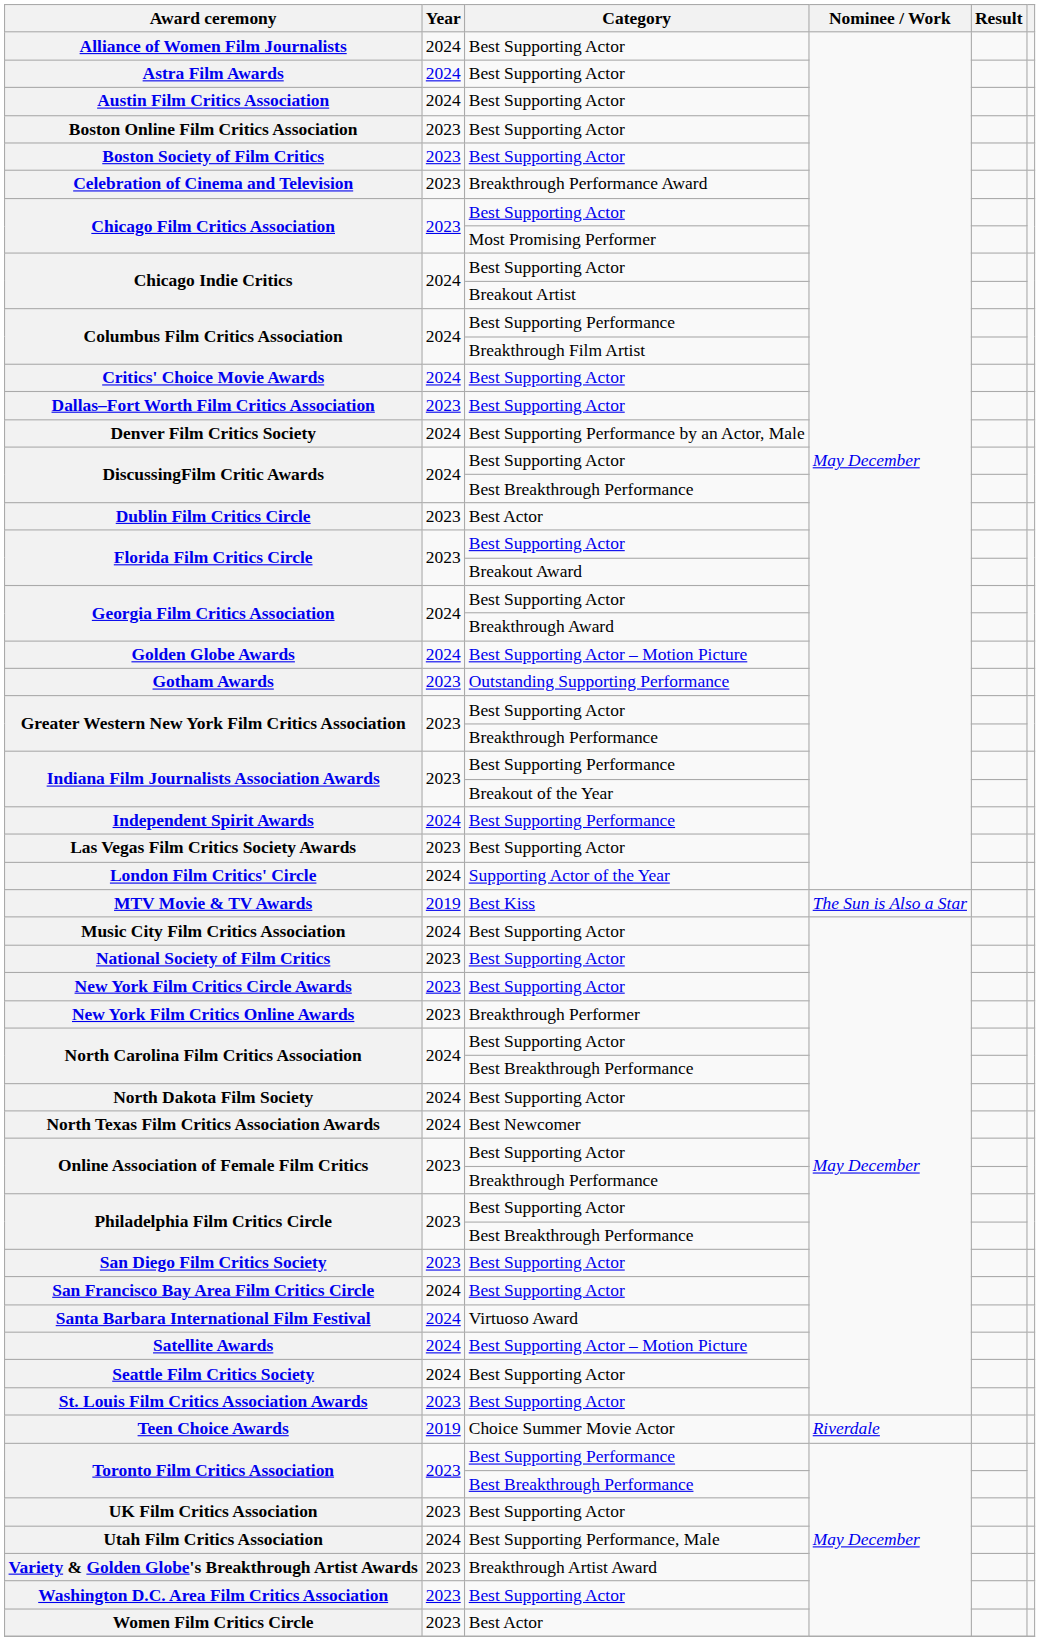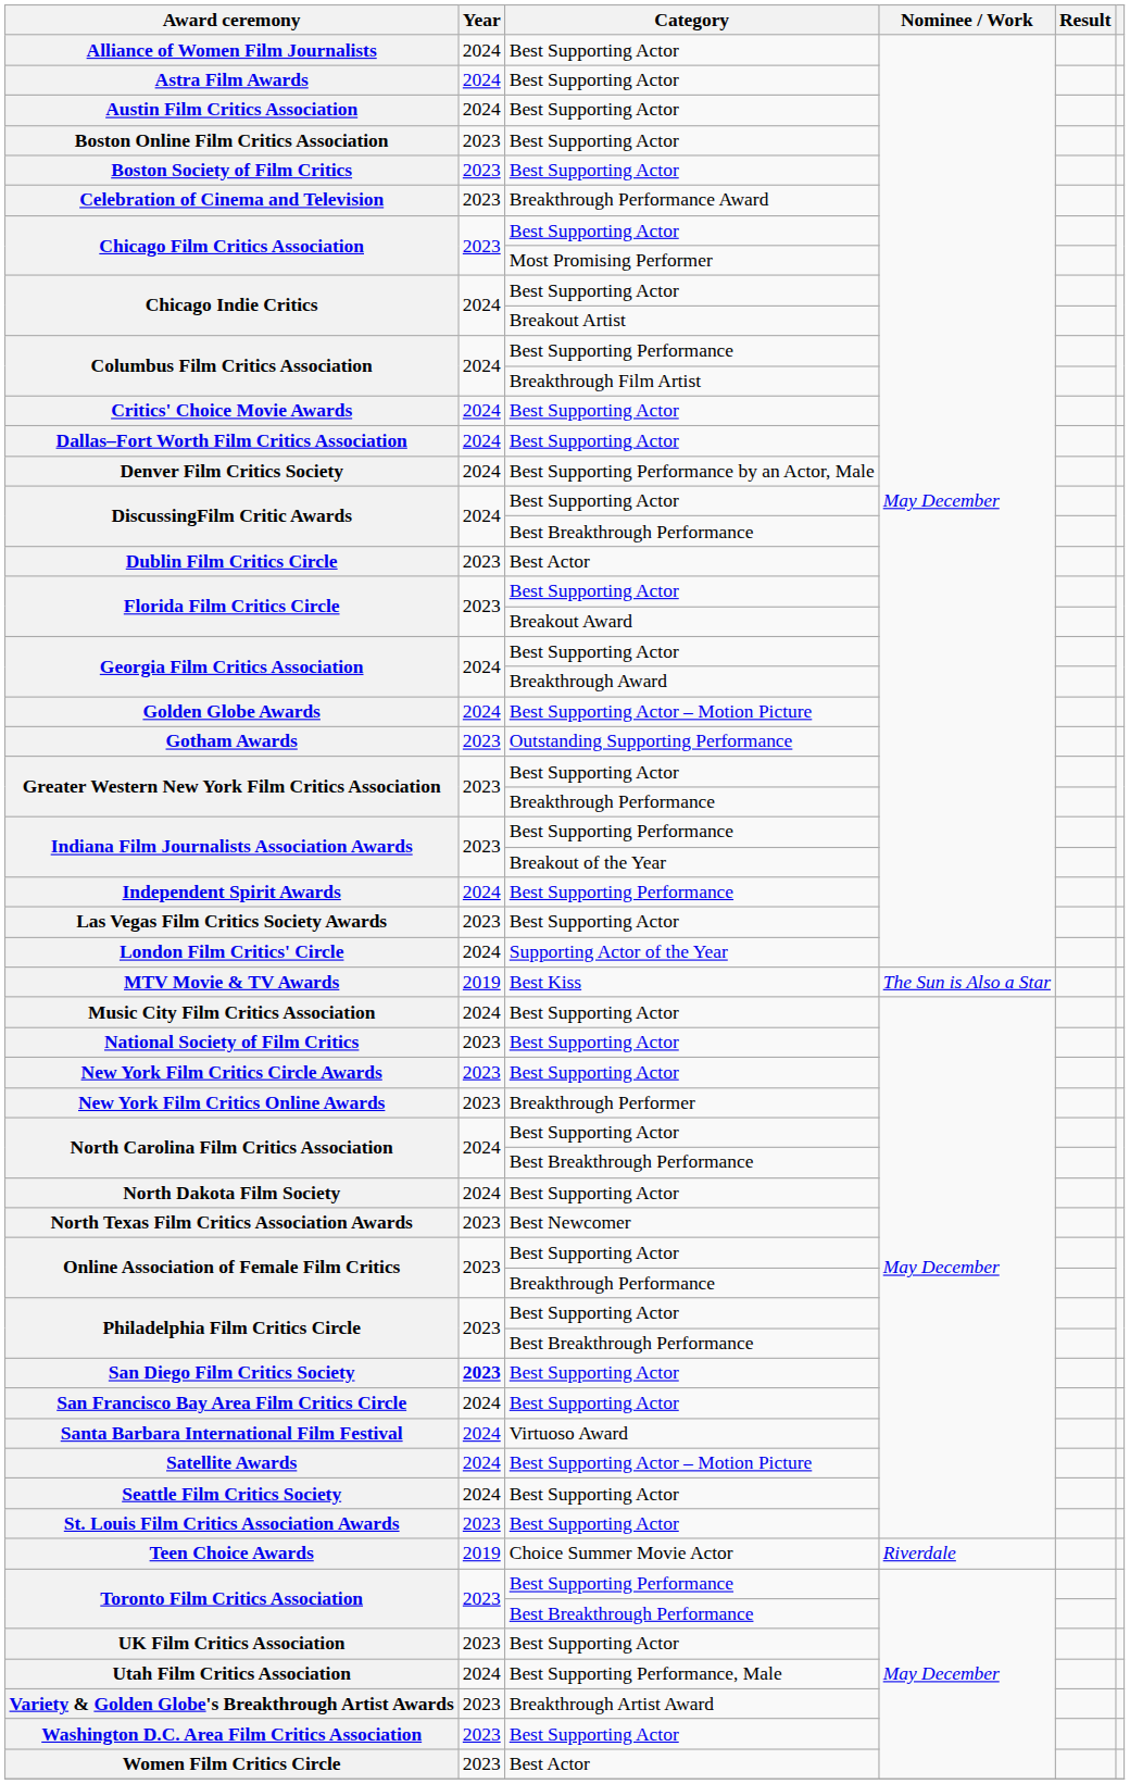 <table class="wikitable plainrowheaders sortable">
 <tr>
 <th scope="col">Award ceremony</th>
 <th scope="col">Year</th>
 <th scope="col">Category</th>
 <th scope="col">Nominee / Work</th>
 <th scope="col">Result</th>
 <th scope="col" class="sortable"></th>
 </tr>
 <tr>
 <th scope="row"><a href='#'>Alliance of Women Film Journalists</a></th>
 <td>2024</td>
 <td>Best Supporting Actor</td>
 <td rowspan="31"><em><a href='#'>May December</a></em></td>
 <td></td>
 <td></td>
 </tr>
 <tr>
 <th scope="row"><a href='#'>Astra Film Awards</a></th>
 <td><a href='#'>2024</a></td>
 <td>Best Supporting Actor</td>
 <td></td>
 <td align="center"></td>
 </tr>
 <tr>
 <th scope="row"><a href='#'>Austin Film Critics Association</a></th>
 <td>2024</td>
 <td>Best Supporting Actor</td>
 <td></td>
 <td></td>
 </tr>
 <tr>
 <th scope="row">Boston Online Film Critics Association</th>
 <td>2023</td>
 <td>Best Supporting Actor</td>
 <td></td>
 <td></td>
 </tr>
 <tr>
 <th scope="row"><a href='#'>Boston Society of Film Critics</a></th>
 <td><a href='#'>2023</a></td>
 <td><a href='#'>Best Supporting Actor</a></td>
 <td></td>
 <td align="center"></td>
 </tr>
 <tr>
 <th scope="row"><a href='#'>Celebration of Cinema and Television</a></th>
 <td>2023</td>
 <td>Breakthrough Performance Award</td>
 <td></td>
 <td align="center"></td>
 </tr>
 <tr>
 <th scope="row" rowspan="2"><a href='#'>Chicago Film Critics Association</a></th>
 <td rowspan="2"><a href='#'>2023</a></td>
 <td><a href='#'>Best Supporting Actor</a></td>
 <td></td>
 <td rowspan="2" align="center"></td>
 </tr>
 <tr>
 <td>Most Promising Performer</td>
 <td></td>
 </tr>
 <tr>
 <th scope="row" rowspan="2">Chicago Indie Critics</th>
 <td rowspan="2">2024</td>
 <td>Best Supporting Actor</td>
 <td></td>
 <td rowspan="2"></td>
 </tr>
 <tr>
 <td>Breakout Artist</td>
 <td></td>
 </tr>
 <tr>
 <th scope="row" rowspan="2">Columbus Film Critics Association</th>
 <td rowspan="2">2024</td>
 <td>Best Supporting Performance</td>
 <td></td>
 <td rowspan="2"></td>
 </tr>
 <tr>
 <td>Breakthrough Film Artist</td>
 <td></td>
 </tr>
 <tr>
 <th scope="row"><a href='#'>Critics' Choice Movie Awards</a></th>
 <td><a href='#'>2024</a></td>
 <td><a href='#'>Best Supporting Actor</a></td>
 <td></td>
 <td align="center"></td>
 </tr>
 <tr>
 <th scope="row"><a href='#'>Dallas–Fort Worth Film Critics Association</a></th>
-<td><a href='#'>2023</a></td>
+<td><a href='#'>2024</a></td>
 <td><a href='#'>Best Supporting Actor</a></td>
 <td></td>
 <td></td>
 </tr>
 <tr>
 <th scope="row">Denver Film Critics Society</th>
 <td>2024</td>
 <td>Best Supporting Performance by an Actor, Male</td>
 <td></td>
 <td></td>
 </tr>
 <tr>
 <th scope="row" rowspan="2">DiscussingFilm Critic Awards</th>
 <td rowspan="2">2024</td>
 <td>Best Supporting Actor</td>
 <td></td>
 <td rowspan="2"></td>
 </tr>
 <tr>
 <td>Best Breakthrough Performance</td>
 <td></td>
 </tr>
 <tr>
 <th scope="row"><a href='#'>Dublin Film Critics Circle</a></th>
 <td>2023</td>
 <td>Best Actor</td>
 <td></td>
 <td></td>
 </tr>
 <tr>
 <th scope="row" rowspan="2"><a href='#'>Florida Film Critics Circle</a></th>
 <td rowspan="2">2023</td>
 <td><a href='#'>Best Supporting Actor</a></td>
 <td></td>
 <td rowspan="2"></td>
 </tr>
 <tr>
 <td>Breakout Award</td>
 <td></td>
 </tr>
 <tr>
 <th scope="row" rowspan="2"><a href='#'>Georgia Film Critics Association</a></th>
 <td rowspan="2">2024</td>
 <td>Best Supporting Actor</td>
 <td></td>
 <td rowspan="2"></td>
 </tr>
 <tr>
 <td>Breakthrough Award</td>
 <td></td>
 </tr>
 <tr>
 <th scope="row"><a href='#'>Golden Globe Awards</a></th>
 <td><a href='#'>2024</a></td>
 <td><a href='#'>Best Supporting Actor – Motion Picture</a></td>
 <td></td>
 <td align="center"></td>
 </tr>
 <tr>
 <th scope="row"><a href='#'>Gotham Awards</a></th>
 <td><a href='#'>2023</a></td>
 <td><a href='#'>Outstanding Supporting Performance</a></td>
 <td></td>
 <td align="center"></td>
 </tr>
 <tr>
 <th scope="row" rowspan="2">Greater Western New York Film Critics Association</th>
 <td rowspan="2">2023</td>
 <td>Best Supporting Actor</td>
 <td></td>
 <td rowspan="2"></td>
 </tr>
 <tr>
 <td>Breakthrough Performance</td>
 <td></td>
 </tr>
 <tr>
 <th scope="row" rowspan="2"><a href='#'>Indiana Film Journalists Association Awards</a></th>
 <td rowspan="2">2023</td>
 <td>Best Supporting Performance</td>
 <td></td>
 <td rowspan="2" align="center"></td>
 </tr>
 <tr>
 <td>Breakout of the Year</td>
 <td></td>
 </tr>
 <tr>
 <th scope="row"><a href='#'>Independent Spirit Awards</a></th>
 <td><a href='#'>2024</a></td>
 <td><a href='#'>Best Supporting Performance</a></td>
 <td></td>
 <td align="center"></td>
 </tr>
 <tr>
 <th scope="row">Las Vegas Film Critics Society Awards</th>
 <td>2023</td>
 <td>Best Supporting Actor</td>
 <td></td>
 <td align="center"></td>
 </tr>
 <tr>
 <th scope="row"><a href='#'>London Film Critics' Circle</a></th>
 <td>2024</td>
 <td><a href='#'>Supporting Actor of the Year</a></td>
 <td></td>
 <td></td>
 </tr>
 <tr>
 <th scope="row"><a href='#'>MTV Movie & TV Awards</a></th>
 <td><a href='#'>2019</a></td>
 <td><a href='#'>Best Kiss</a></td>
 <td><a href='#'><em>The Sun is Also a Star</em></a></td>
 <td></td>
 <td align="center"></td>
 </tr>
 <tr>
 <th scope="row">Music City Film Critics Association</th>
 <td>2024</td>
 <td>Best Supporting Actor</td>
 <td rowspan="18"><em><a href='#'>May December</a></em></td>
 <td></td>
 <td></td>
 </tr>
 <tr>
 <th scope="row"><a href='#'>National Society of Film Critics</a></th>
 <td>2023</td>
 <td><a href='#'>Best Supporting Actor</a></td>
 <td></td>
 <td></td>
 </tr>
 <tr>
 <th scope="row"><a href='#'>New York Film Critics Circle Awards</a></th>
 <td><a href='#'>2023</a></td>
 <td><a href='#'>Best Supporting Actor</a></td>
 <td></td>
 <td align="center"></td>
 </tr>
 <tr>
 <th scope="row"><a href='#'>New York Film Critics Online Awards</a></th>
 <td>2023</td>
 <td>Breakthrough Performer</td>
 <td></td>
 <td></td>
 </tr>
 <tr>
 <th scope="row" rowspan="2">North Carolina Film Critics Association</th>
 <td rowspan="2">2024</td>
 <td>Best Supporting Actor</td>
 <td></td>
 <td rowspan="2"></td>
 </tr>
 <tr>
 <td>Best Breakthrough Performance</td>
 <td></td>
 </tr>
 <tr>
 <th scope="row">North Dakota Film Society</th>
 <td>2024</td>
 <td>Best Supporting Actor</td>
 <td></td>
 <td></td>
 </tr>
 <tr>
 <th scope="row">North Texas Film Critics Association Awards</th>
-<td>2024</td>
+<td>2023</td>
 <td>Best Newcomer</td>
 <td></td>
 <td align="center"></td>
 </tr>
 <tr>
 <th scope="row" rowspan="2">Online Association of Female Film Critics</th>
 <td rowspan="2">2023</td>
 <td>Best Supporting Actor</td>
 <td></td>
 <td rowspan="2"></td>
 </tr>
 <tr>
 <td>Breakthrough Performance</td>
 <td></td>
 </tr>
 <tr>
 <th scope="row" rowspan="2">Philadelphia Film Critics Circle</th>
 <td rowspan="2">2023</td>
 <td>Best Supporting Actor</td>
 <td></td>
 <td rowspan="2"></td>
 </tr>
 <tr>
 <td>Best Breakthrough Performance</td>
 <td></td>
 </tr>
 <tr>
 <th scope="row"><a href='#'>San Diego Film Critics Society</a></th>
-<td><a href='#'>2023</a></td>
+<td><strong><a href='#'>2023</a></strong></td>
 <td><a href='#'>Best Supporting Actor</a></td>
 <td></td>
 <td></td>
 </tr>
 <tr>
 <th scope="row"><a href='#'>San Francisco Bay Area Film Critics Circle</a></th>
 <td>2024</td>
 <td><a href='#'>Best Supporting Actor</a></td>
 <td></td>
 <td></td>
 </tr>
 <tr>
 <th scope="row"><a href='#'>Santa Barbara International Film Festival</a></th>
 <td><a href='#'>2024</a></td>
 <td>Virtuoso Award</td>
 <td></td>
 <td align="center"></td>
 </tr>
 <tr>
 <th scope="row"><a href='#'>Satellite Awards</a></th>
 <td><a href='#'>2024</a></td>
 <td><a href='#'>Best Supporting Actor – Motion Picture</a></td>
 <td></td>
 <td></td>
 </tr>
 <tr>
 <th scope="row"><a href='#'>Seattle Film Critics Society</a></th>
 <td>2024</td>
 <td>Best Supporting Actor</td>
 <td></td>
 <td></td>
 </tr>
 <tr>
 <th scope="row"><a href='#'>St. Louis Film Critics Association Awards</a></th>
 <td><a href='#'>2023</a></td>
 <td><a href='#'>Best Supporting Actor</a></td>
 <td></td>
 <td align="center"></td>
 </tr>
 <tr>
 <th scope="row"><a href='#'>Teen Choice Awards</a></th>
 <td><a href='#'>2019</a></td>
 <td>Choice Summer Movie Actor</td>
 <td><a href='#'><em>Riverdale</em></a></td>
 <td></td>
 <td align="center"></td>
 </tr>
 <tr>
 <th scope="row" rowspan="2"><a href='#'>Toronto Film Critics Association</a></th>
 <td rowspan="2"><a href='#'>2023</a></td>
 <td><a href='#'>Best Supporting Performance</a></td>
 <td rowspan="7"><em><a href='#'>May December</a></em></td>
 <td></td>
 <td rowspan="2"></td>
 </tr>
 <tr>
 <td><a href='#'>Best Breakthrough Performance</a></td>
 <td></td>
 </tr>
 <tr>
 <th scope="row">UK Film Critics Association</th>
 <td>2023</td>
 <td>Best Supporting Actor</td>
 <td></td>
 <td></td>
 </tr>
 <tr>
 <th scope="row">Utah Film Critics Association</th>
 <td>2024</td>
 <td>Best Supporting Performance, Male</td>
 <td></td>
 <td></td>
 </tr>
 <tr>
 <th scope="row"><a href='#'>Variety</a> & <a href='#'>Golden Globe</a>'s Breakthrough Artist Awards</th>
 <td>2023</td>
 <td>Breakthrough Artist Award</td>
 <td></td>
 <td></td>
 </tr>
 <tr>
 <th scope="row"><a href='#'>Washington D.C. Area Film Critics Association</a></th>
 <td><a href='#'>2023</a></td>
 <td><a href='#'>Best Supporting Actor</a></td>
 <td></td>
 <td align="center"></td>
 </tr>
 <tr>
 <th scope="row">Women Film Critics Circle</th>
 <td>2023</td>
 <td>Best Actor</td>
 <td></td>
 <td></td>
 </tr>
 <tr>
 </tr>
 </table>
